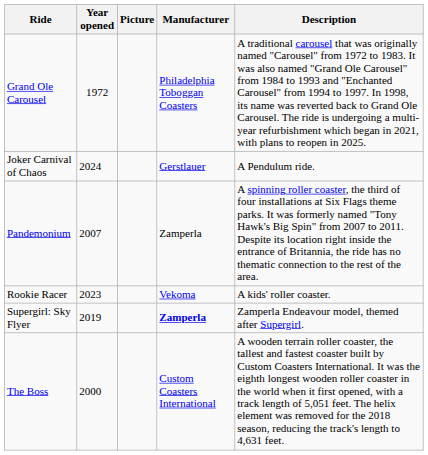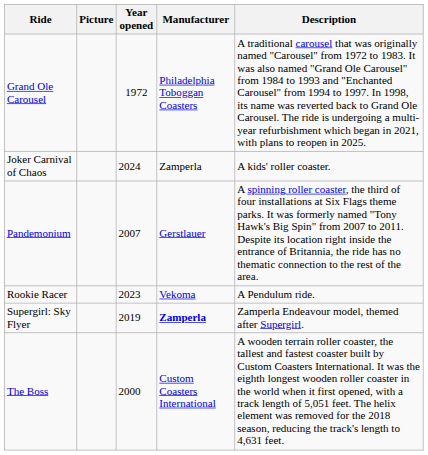 <table class="wikitable">
 <tr>
 <th>Ride</th>
+<th>Picture</th>
 <th>Year opened</th>
-<th>Picture</th>
 <th>Manufacturer</th>
 <th>Description</th>
 </tr>
 <tr>
 <td><a href='#'>Grand Ole Carousel</a></td>
+<td></td>
 <td align=center>1972</td>
-<td></td>
 <td><a href='#'>Philadelphia Toboggan Coasters</a></td>
 <td>A traditional <a href='#'>carousel</a> that was originally named "Carousel" from 1972 to 1983. It was also named "Grand Ole Carousel" from 1984 to 1993 and "Enchanted Carousel" from 1994 to 1997. In 1998, its name was reverted back to Grand Ole Carousel. The ride is undergoing a multi-year refurbishment which began in 2021, with plans to reopen in 2025.</td>
 </tr>
 <tr>
 <td>Joker Carnival of Chaos</td>
+<td></td>
 <td>2024</td>
-<td></td>
-<td><a href='#'>Gerstlauer</a></td>
-<td>A Pendulum ride.</td>
+<td>Zamperla</td>
+<td>A kids' roller coaster.</td>
 </tr>
 <tr>
 <td><a href='#'>Pandemonium</a></td>
+<td></td>
 <td>2007</td>
-<td></td>
-<td>Zamperla</td>
+<td><a href='#'>Gerstlauer</a></td>
 <td>A <a href='#'>spinning roller coaster</a>, the third of four installations at Six Flags theme parks. It was formerly named "Tony Hawk's Big Spin" from 2007 to 2011. Despite its location right inside the entrance of Britannia, the ride has no thematic connection to the rest of the area.</td>
 </tr>
 <tr>
 <td>Rookie Racer</td>
+<td></td>
 <td>2023</td>
-<td></td>
 <td><a href='#'>Vekoma</a></td>
-<td>A kids' roller coaster.</td>
+<td>A Pendulum ride.</td>
 </tr>
 <tr>
 <td>Supergirl: Sky Flyer</td>
+<td></td>
 <td>2019</td>
-<td></td>
 <td><strong><a href='#'>Zamperla</a></strong></td>
 <td>Zamperla Endeavour model, themed after <a href='#'>Supergirl</a>.</td>
 </tr>
 <tr>
 <td><a href='#'>The Boss</a></td>
+<td></td>
 <td>2000</td>
-<td></td>
 <td><a href='#'>Custom Coasters International</a></td>
 <td>A wooden terrain roller coaster, the tallest and fastest coaster built by Custom Coasters International. It was the eighth longest wooden roller coaster in the world when it first opened, with a track length of 5,051 feet. The helix element was removed for the 2018 season, reducing the track's length to 4,631 feet.</td>
 </tr>
 </table>
